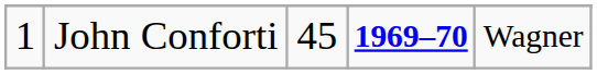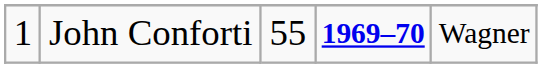 <table class="wikitable">
 <tr>
 </tr>
 <tr>
 <td>1</td>
 <td>John Conforti</td>
-<td>45</td>
+<td>55</td>
 <td style="font-size:80%;"><strong><a href='#'>1969–70</a></strong></td>
 <td style="font-size:80%;">Wagner</td>
 </tr>
 </table>
